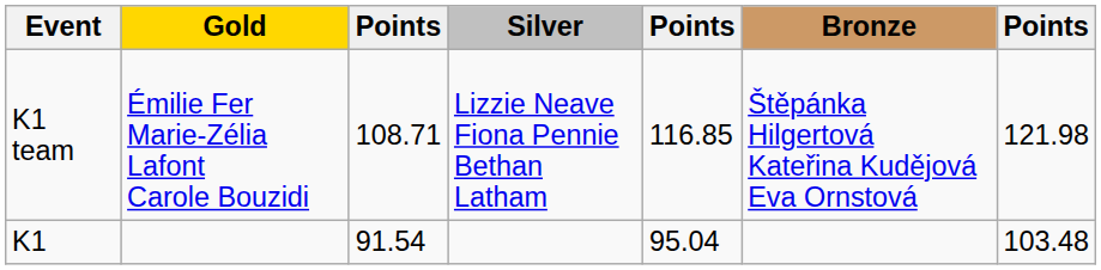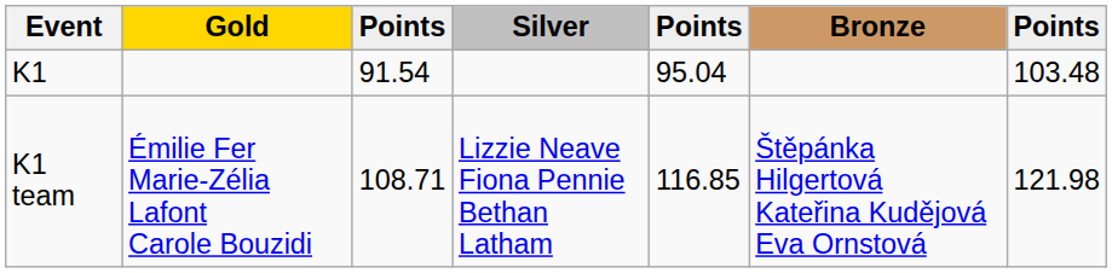 <table class="wikitable" width=100%>
 <tr>
 <th>Event</th>
 <td align=center bgcolor="gold"><strong>Gold</strong></td>
 <td align=center bgcolor="EFEFEF"><strong>Points</strong></td>
 <td align=center bgcolor="silver"><strong>Silver</strong></td>
 <td align=center bgcolor="EFEFEF"><strong>Points</strong></td>
 <td align=center bgcolor="CC9966"><strong>Bronze</strong></td>
 <td align=center bgcolor="EFEFEF"><strong>Points</strong></td>
 </tr>
 <tr>
+<td>K1</td>
+<td></td>
+<td>91.54</td>
+<td></td>
+<td>95.04</td>
+<td></td>
+<td>103.48</td>
+</tr>
+<tr>
 <td>K1 team</td>
 <td><br><a href='#'>Émilie Fer</a><br><a href='#'>Marie-Zélia Lafont</a><br><a href='#'>Carole Bouzidi</a></td>
 <td>108.71</td>
 <td><br><a href='#'>Lizzie Neave</a><br><a href='#'>Fiona Pennie</a><br><a href='#'>Bethan Latham</a></td>
 <td>116.85</td>
 <td><br><a href='#'>Štěpánka Hilgertová</a><br><a href='#'>Kateřina Kudějová</a><br><a href='#'>Eva Ornstová</a></td>
 <td>121.98</td>
 </tr>
-<tr>
-<td>K1</td>
-<td></td>
-<td>91.54</td>
-<td></td>
-<td>95.04</td>
-<td></td>
-<td>103.48</td>
-</tr>
 </table>
